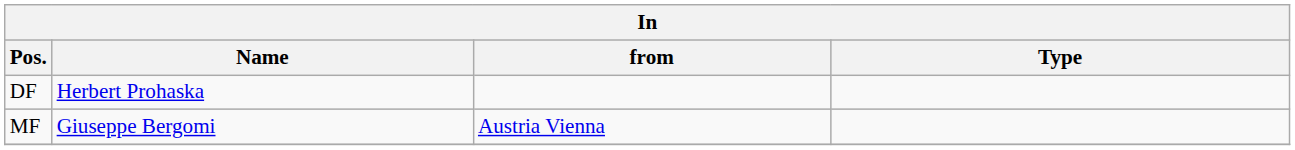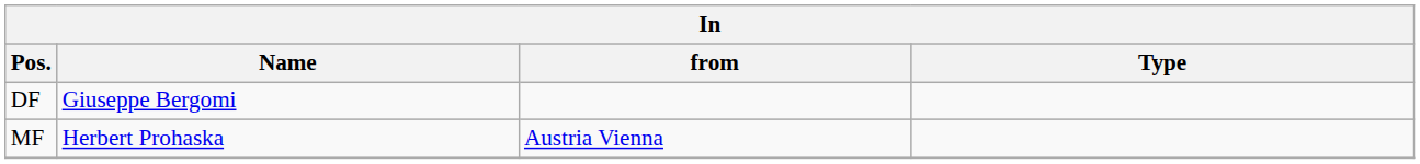 <table class="wikitable" style="font-size:90%;width:99%;">
 <tr>
 <th colspan="4">In</th>
 </tr>
 <tr>
 <th width=3%>Pos.</th>
 <th width=33%>Name</th>
 <th width=28%>from</th>
 <th width=36%>Type</th>
 </tr>
 <tr>
 <td>DF</td>
-<td><a href='#'>Herbert Prohaska</a></td>
+<td><a href='#'>Giuseppe Bergomi</a></td>
 <td></td>
 <td></td>
 </tr>
 <tr>
 <td>MF</td>
-<td><a href='#'>Giuseppe Bergomi</a></td>
+<td><a href='#'>Herbert Prohaska</a></td>
 <td><a href='#'>Austria Vienna</a></td>
 <td></td>
 </tr>
 <tr>
 </tr>
 </table>
